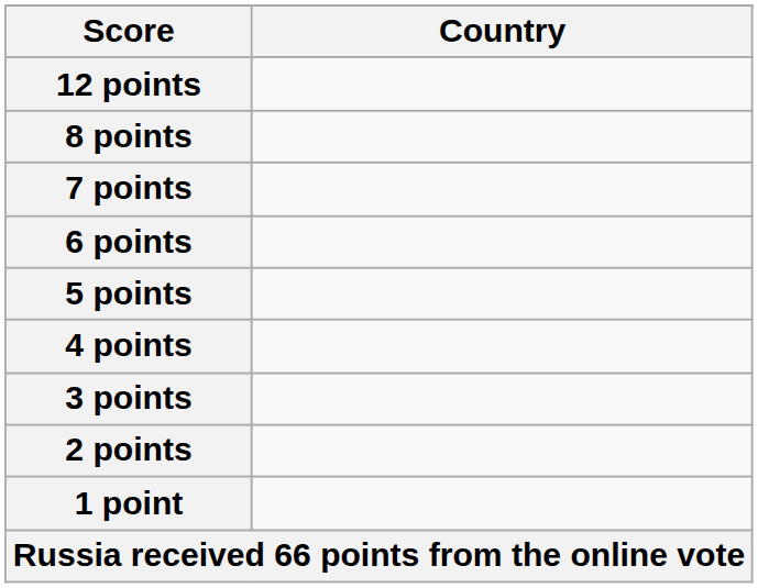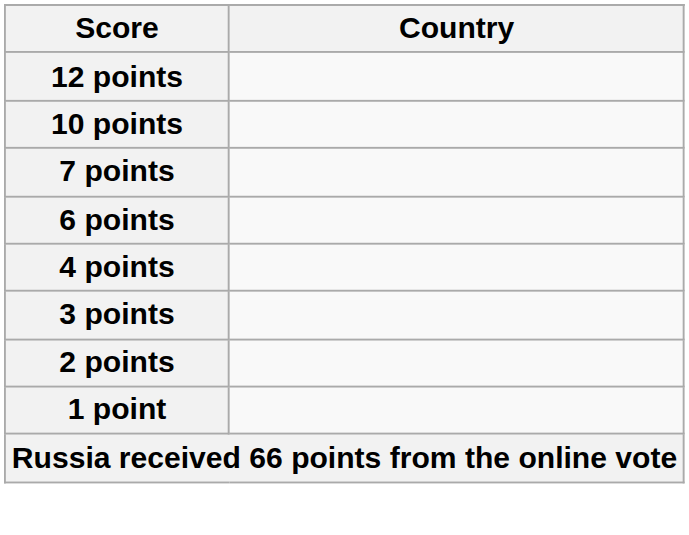 <table class="wikitable">
 <tr>
 </tr>
 <tr>
 <th scope="col" width="33%">Score</th>
 <th scope="col">Country</th>
 </tr>
 <tr>
 <th scope="row">12 points</th>
 <td></td>
 </tr>
 <tr>
-<th scope="row">8  points</th>
+<th scope="row">10 points</th>
 <td></td>
 </tr>
 <tr>
 <th scope="row">7 points</th>
 <td></td>
 </tr>
 <tr>
 <th scope="row">6 points</th>
-<td></td>
-</tr>
-<tr>
-<th scope="row">5 points</th>
 <td></td>
 </tr>
 <tr>
 <th scope="row">4 points</th>
 <td></td>
 </tr>
 <tr>
 <th scope="row">3 points</th>
 <td></td>
 </tr>
 <tr>
 <th scope="row">2 points</th>
 <td></td>
 </tr>
 <tr>
 <th scope="row">1 point</th>
 <td></td>
 </tr>
 <tr>
 <th colspan="2">Russia received 66 points from the online vote</th>
 </tr>
 </table>
